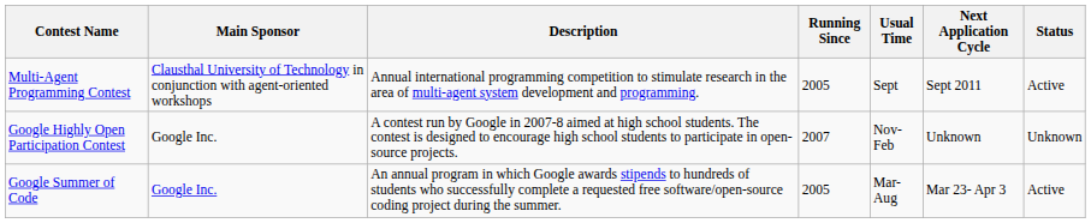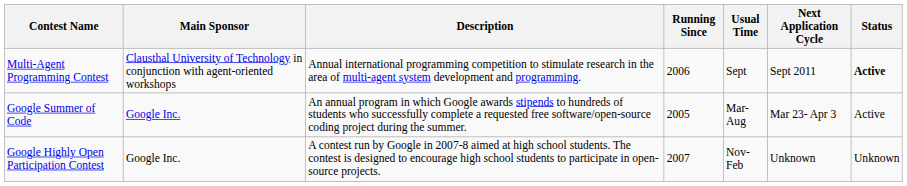 <table class="wikitable" border="1">
 <tr>
 <th>Contest Name</th>
 <th>Main Sponsor</th>
 <th>Description</th>
 <th>Running Since</th>
 <th>Usual Time</th>
 <th>Next Application Cycle</th>
 <th>Status</th>
 </tr>
 <tr>
 <td><a href='#'>Multi-Agent Programming Contest</a></td>
 <td><a href='#'>Clausthal University of Technology</a> in conjunction with agent-oriented workshops</td>
 <td>Annual international programming competition to stimulate research in the area of <a href='#'>multi-agent system</a> development and <a href='#'>programming</a>.</td>
-<td>2005</td>
+<td>2006</td>
 <td>Sept</td>
 <td>Sept 2011</td>
+<td><strong>Active</strong></td>
+</tr>
+<tr>
+<td><a href='#'>Google Summer of Code</a></td>
+<td><a href='#'>Google Inc.</a></td>
+<td>An annual program in which Google awards <a href='#'>stipends</a> to hundreds of students who successfully complete a requested free software/open-source coding project during the summer.</td>
+<td>2005</td>
+<td>Mar-Aug</td>
+<td>Mar 23- Apr 3</td>
 <td>Active</td>
 </tr>
 <tr>
 <td><a href='#'>Google Highly Open Participation Contest</a></td>
 <td>Google Inc.</td>
 <td>A contest run by Google in 2007-8 aimed at high school students. The contest is designed to encourage high school students to participate in open-source projects.</td>
 <td>2007</td>
 <td>Nov-Feb</td>
 <td>Unknown</td>
 <td>Unknown</td>
 </tr>
-<tr>
-<td><a href='#'>Google Summer of Code</a></td>
-<td><a href='#'>Google Inc.</a></td>
-<td>An annual program in which Google awards <a href='#'>stipends</a> to hundreds of students who successfully complete a requested free software/open-source coding project during the summer.</td>
-<td>2005</td>
-<td>Mar-Aug</td>
-<td>Mar 23- Apr 3</td>
-<td>Active</td>
-</tr>
 </table>
